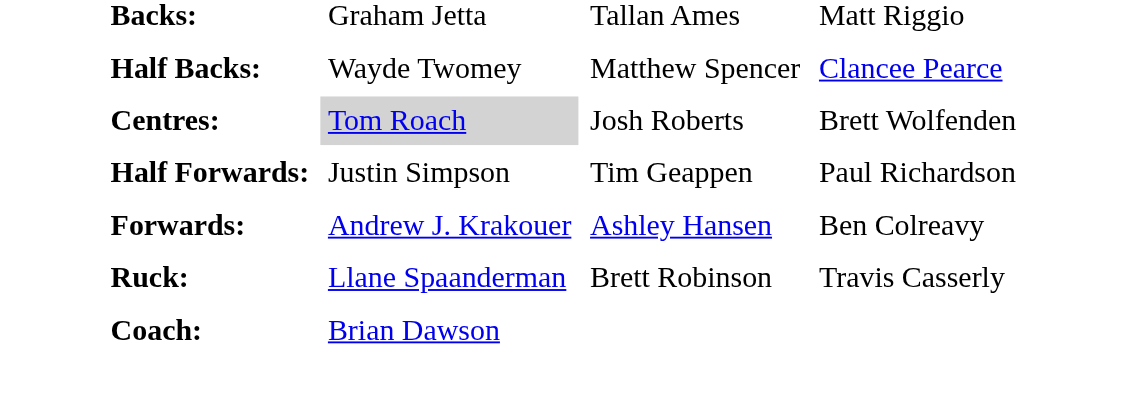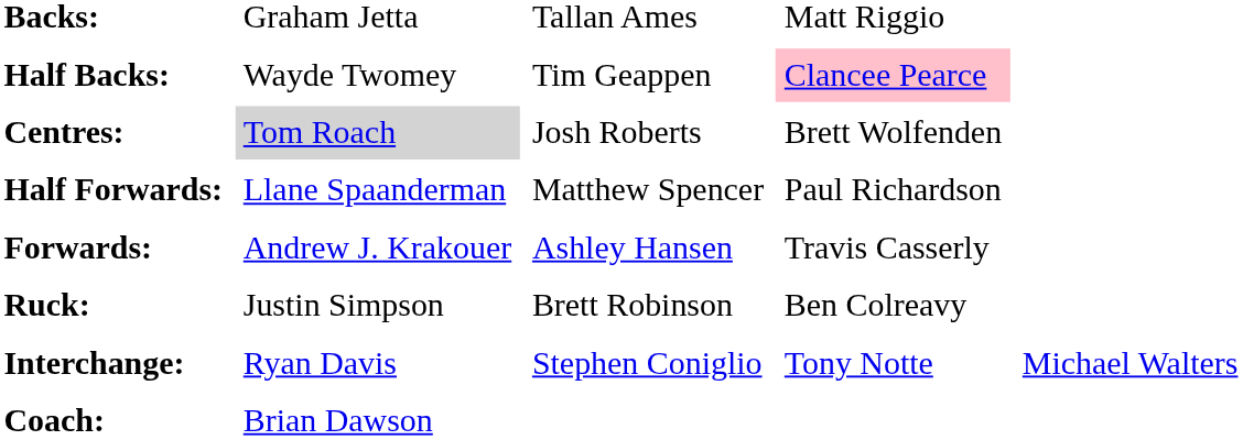 <table border="0" cellpadding="4" cellspacing="2" align="center">
 <tr>
 <td><strong>Backs:</strong></td>
 <td>Graham Jetta</td>
 <td>Tallan Ames</td>
 <td>Matt Riggio</td>
 </tr>
 <tr>
 <td><strong>Half Backs:</strong></td>
 <td>Wayde Twomey</td>
-<td>Matthew Spencer</td>
-<td><a href='#'>Clancee Pearce</a></td>
+<td>Tim Geappen</td>
+<td style="background: pink;"><a href='#'>Clancee Pearce</a></td>
 </tr>
 <tr>
 <td><strong>Centres:</strong></td>
 <td style="background: lightgrey;"><a href='#'>Tom Roach</a></td>
 <td>Josh Roberts</td>
 <td>Brett Wolfenden</td>
 </tr>
 <tr>
 <td><strong>Half Forwards:</strong></td>
-<td>Justin Simpson</td>
-<td>Tim Geappen</td>
+<td><a href='#'>Llane Spaanderman</a></td>
+<td>Matthew Spencer</td>
 <td>Paul Richardson</td>
 </tr>
 <tr>
 <td><strong>Forwards:</strong></td>
 <td><a href='#'>Andrew J. Krakouer</a></td>
 <td><a href='#'>Ashley Hansen</a></td>
+<td>Travis Casserly</td>
+</tr>
+<tr>
+<td><strong>Ruck:</strong></td>
+<td>Justin Simpson</td>
+<td>Brett Robinson</td>
 <td>Ben Colreavy</td>
 </tr>
 <tr>
-<td><strong>Ruck:</strong></td>
-<td><a href='#'>Llane Spaanderman</a></td>
-<td>Brett Robinson</td>
-<td>Travis Casserly</td>
+<td><strong>Interchange:</strong></td>
+<td><a href='#'>Ryan Davis</a></td>
+<td><a href='#'>Stephen Coniglio</a></td>
+<td><a href='#'>Tony Notte</a></td>
+<td><a href='#'>Michael Walters</a></td>
 </tr>
 <tr>
 <td><strong>Coach:</strong></td>
 <td><a href='#'>Brian Dawson</a></td>
 </tr>
 </table>
